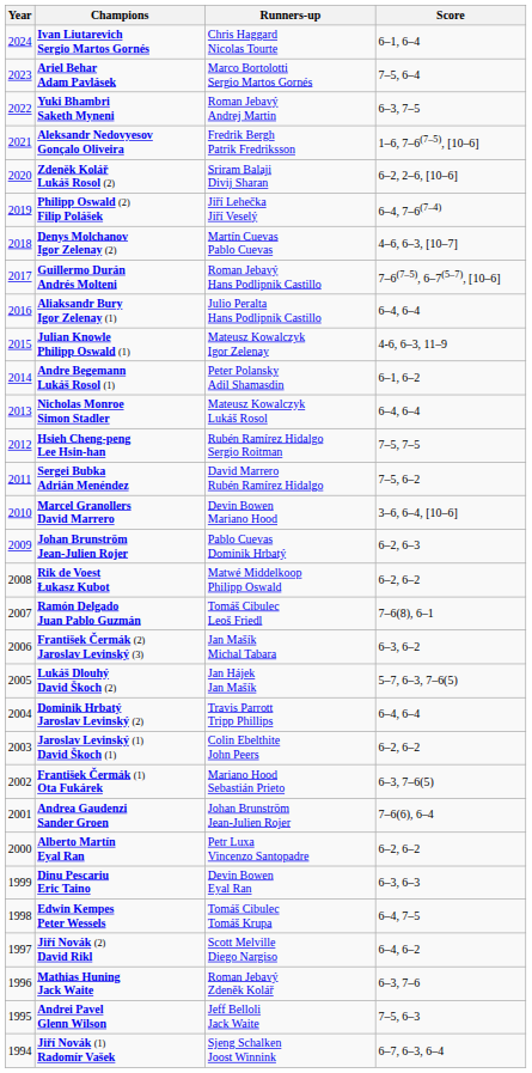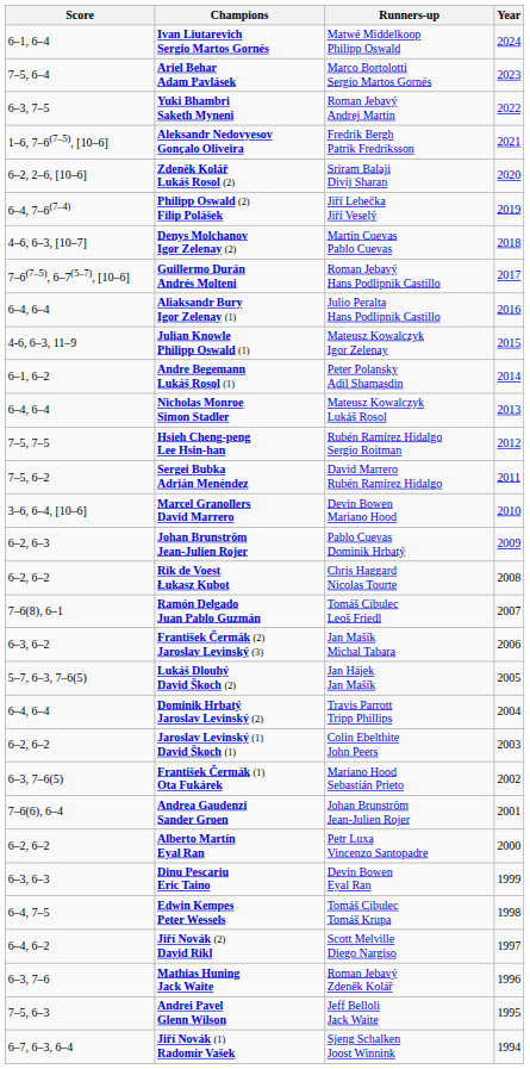 <table class="wikitable" style="font-size:90%">
 <tr>
-<th>Year</th>
+<th width="175">Score</th>
 <th width="200">Champions</th>
 <th width="200">Runners-up</th>
-<th width="175">Score</th>
+<th>Year</th>
 </tr>
 <tr>
+<td>6–1, 6–4</td>
+<td> <strong><a href='#'>Ivan Liutarevich</a></strong><br> <strong><a href='#'>Sergio Martos Gornés</a></strong></td>
+<td> <a href='#'>Matwé Middelkoop</a><br> <a href='#'>Philipp Oswald</a></td>
 <td><a href='#'>2024</a></td>
-<td> <strong><a href='#'>Ivan Liutarevich</a></strong><br> <strong><a href='#'>Sergio Martos Gornés</a></strong></td>
-<td> <a href='#'>Chris Haggard</a> <br>  <a href='#'>Nicolas Tourte</a></td>
-<td>6–1, 6–4</td>
 </tr>
 <tr>
-<td><a href='#'>2023</a></td>
+<td>7–5, 6–4</td>
 <td> <strong><a href='#'>Ariel Behar</a></strong><br> <strong><a href='#'>Adam Pavlásek</a></strong></td>
 <td> <a href='#'>Marco Bortolotti</a><br> <a href='#'>Sergio Martos Gornés</a></td>
-<td>7–5, 6–4</td>
+<td><a href='#'>2023</a></td>
 </tr>
 <tr>
-<td><a href='#'>2022</a></td>
+<td>6–3, 7–5</td>
 <td> <strong><a href='#'>Yuki Bhambri</a></strong><br> <strong><a href='#'>Saketh Myneni</a></strong></td>
 <td> <a href='#'>Roman Jebavý</a><br> <a href='#'>Andrej Martin</a></td>
-<td>6–3, 7–5</td>
+<td><a href='#'>2022</a></td>
 </tr>
 <tr>
-<td><a href='#'>2021</a></td>
+<td>1–6, 7–6<sup>(7–5)</sup>, [10–6]</td>
 <td> <strong><a href='#'>Aleksandr Nedovyesov</a></strong><br> <strong><a href='#'>Gonçalo Oliveira</a></strong></td>
 <td> <a href='#'>Fredrik Bergh</a> <br>  <a href='#'>Patrik Fredriksson</a></td>
-<td>1–6, 7–6<sup>(7–5)</sup>, [10–6]</td>
+<td><a href='#'>2021</a></td>
 </tr>
 <tr>
-<td><a href='#'>2020</a></td>
+<td>6–2, 2–6, [10–6]</td>
 <td> <strong><a href='#'>Zdeněk Kolář</a></strong><br> <strong><a href='#'>Lukáš Rosol</a></strong> <small>(2)</small></td>
 <td> <a href='#'>Sriram Balaji</a><br> <a href='#'>Divij Sharan</a></td>
-<td>6–2, 2–6, [10–6]</td>
+<td><a href='#'>2020</a></td>
 </tr>
 <tr>
-<td><a href='#'>2019</a></td>
+<td>6–4, 7–6<sup>(7–4)</sup></td>
 <td> <strong><a href='#'>Philipp Oswald</a></strong> <small>(2)</small><br> <strong><a href='#'>Filip Polášek</a></strong></td>
 <td> <a href='#'>Jiří Lehečka</a><br> <a href='#'>Jiří Veselý</a></td>
-<td>6–4, 7–6<sup>(7–4)</sup></td>
+<td><a href='#'>2019</a></td>
 </tr>
 <tr>
-<td><a href='#'>2018</a></td>
+<td>4–6, 6–3, [10–7]</td>
 <td> <strong><a href='#'>Denys Molchanov</a></strong><br> <strong><a href='#'>Igor Zelenay</a></strong> <small>(2)</small></td>
 <td> <a href='#'>Martín Cuevas</a><br> <a href='#'>Pablo Cuevas</a></td>
-<td>4–6, 6–3, [10–7]</td>
+<td><a href='#'>2018</a></td>
 </tr>
 <tr>
-<td><a href='#'>2017</a></td>
+<td>7–6<sup>(7–5)</sup>, 6–7<sup>(5–7)</sup>, [10–6]</td>
 <td> <strong><a href='#'>Guillermo Durán</a></strong><br> <strong><a href='#'>Andrés Molteni</a></strong></td>
 <td> <a href='#'>Roman Jebavý</a><br> <a href='#'>Hans Podlipnik Castillo</a></td>
-<td>7–6<sup>(7–5)</sup>, 6–7<sup>(5–7)</sup>, [10–6]</td>
+<td><a href='#'>2017</a></td>
 </tr>
 <tr>
-<td><a href='#'>2016</a></td>
+<td>6–4, 6–4</td>
 <td> <strong><a href='#'>Aliaksandr Bury</a></strong><br> <strong><a href='#'>Igor Zelenay</a></strong> <small>(1)</small></td>
 <td> <a href='#'>Julio Peralta</a> <br>  <a href='#'>Hans Podlipnik Castillo</a></td>
-<td>6–4, 6–4</td>
+<td><a href='#'>2016</a></td>
 </tr>
 <tr>
-<td><a href='#'>2015</a></td>
+<td>4-6, 6–3, 11–9</td>
 <td> <strong><a href='#'>Julian Knowle</a></strong><br> <strong><a href='#'>Philipp Oswald</a></strong> <small>(1)</small></td>
 <td> <a href='#'>Mateusz Kowalczyk</a><br> <a href='#'>Igor Zelenay</a></td>
-<td>4-6, 6–3, 11–9</td>
+<td><a href='#'>2015</a></td>
 </tr>
 <tr>
-<td><a href='#'>2014</a></td>
+<td>6–1, 6–2</td>
 <td> <strong><a href='#'>Andre Begemann</a></strong><br> <strong><a href='#'>Lukáš Rosol</a></strong> <small>(1)</small></td>
 <td> <a href='#'>Peter Polansky</a><br> <a href='#'>Adil Shamasdin</a></td>
-<td>6–1, 6–2</td>
+<td><a href='#'>2014</a></td>
 </tr>
 <tr>
-<td><a href='#'>2013</a></td>
+<td>6–4, 6–4</td>
 <td> <strong><a href='#'>Nicholas Monroe</a></strong><br> <strong><a href='#'>Simon Stadler</a></strong></td>
 <td> <a href='#'>Mateusz Kowalczyk</a><br> <a href='#'>Lukáš Rosol</a></td>
-<td>6–4, 6–4</td>
+<td><a href='#'>2013</a></td>
 </tr>
 <tr>
-<td><a href='#'>2012</a></td>
+<td>7–5, 7–5</td>
 <td> <strong><a href='#'>Hsieh Cheng-peng</a></strong><br> <strong><a href='#'>Lee Hsin-han</a></strong></td>
 <td> <a href='#'>Rubén Ramírez Hidalgo</a> <br>  <a href='#'>Sergio Roitman</a></td>
-<td>7–5, 7–5</td>
+<td><a href='#'>2012</a></td>
 </tr>
 <tr>
-<td><a href='#'>2011</a></td>
+<td>7–5, 6–2</td>
 <td> <strong><a href='#'>Sergei Bubka</a></strong><br> <strong><a href='#'>Adrián Menéndez</a></strong></td>
 <td> <a href='#'>David Marrero</a><br> <a href='#'>Rubén Ramírez Hidalgo</a></td>
-<td>7–5, 6–2</td>
+<td><a href='#'>2011</a></td>
 </tr>
 <tr>
-<td><a href='#'>2010</a></td>
+<td>3–6, 6–4, [10–6]</td>
 <td> <strong><a href='#'>Marcel Granollers</a></strong><br> <strong><a href='#'>David Marrero</a></strong></td>
 <td> <a href='#'>Devin Bowen</a> <br>  <a href='#'>Mariano Hood</a></td>
-<td>3–6, 6–4, [10–6]</td>
+<td><a href='#'>2010</a></td>
 </tr>
 <tr>
-<td><a href='#'>2009</a></td>
+<td>6–2, 6–3</td>
 <td> <strong><a href='#'>Johan Brunström</a></strong><br> <strong><a href='#'>Jean-Julien Rojer</a></strong></td>
 <td> <a href='#'>Pablo Cuevas</a><br> <a href='#'>Dominik Hrbatý</a></td>
-<td>6–2, 6–3</td>
+<td><a href='#'>2009</a></td>
 </tr>
 <tr>
+<td>6–2, 6–2</td>
+<td> <strong><a href='#'>Rik de Voest</a></strong> <br>  <strong><a href='#'>Łukasz Kubot</a></strong></td>
+<td> <a href='#'>Chris Haggard</a> <br>  <a href='#'>Nicolas Tourte</a></td>
 <td>2008</td>
-<td> <strong><a href='#'>Rik de Voest</a></strong> <br>  <strong><a href='#'>Łukasz Kubot</a></strong></td>
-<td> <a href='#'>Matwé Middelkoop</a><br> <a href='#'>Philipp Oswald</a></td>
-<td>6–2, 6–2</td>
 </tr>
 <tr>
-<td>2007</td>
+<td>7–6(8), 6–1</td>
 <td> <strong><a href='#'>Ramón Delgado</a></strong> <br>  <strong><a href='#'>Juan Pablo Guzmán</a></strong></td>
 <td> <a href='#'>Tomáš Cibulec</a> <br>  <a href='#'>Leoš Friedl</a></td>
-<td>7–6(8), 6–1</td>
+<td>2007</td>
 </tr>
 <tr>
-<td>2006</td>
+<td>6–3, 6–2</td>
 <td> <strong><a href='#'>František Čermák</a></strong> <small>(2)</small><br>  <strong><a href='#'>Jaroslav Levinský</a></strong> <small>(3)</small></td>
 <td> <a href='#'>Jan Mašík</a> <br>  <a href='#'>Michal Tabara</a></td>
-<td>6–3, 6–2</td>
+<td>2006</td>
 </tr>
 <tr>
-<td>2005</td>
+<td>5–7, 6–3, 7–6(5)</td>
 <td> <strong><a href='#'>Lukáš Dlouhý</a></strong> <br>  <strong><a href='#'>David Škoch</a></strong> <small>(2)</small></td>
 <td> <a href='#'>Jan Hájek</a> <br>  <a href='#'>Jan Mašík</a></td>
-<td>5–7, 6–3, 7–6(5)</td>
+<td>2005</td>
 </tr>
 <tr>
-<td>2004</td>
+<td>6–4, 6–4</td>
 <td> <strong><a href='#'>Dominik Hrbatý</a></strong> <br>  <strong><a href='#'>Jaroslav Levinský</a></strong> <small>(2)</small></td>
 <td> <a href='#'>Travis Parrott</a> <br>  <a href='#'>Tripp Phillips</a></td>
-<td>6–4, 6–4</td>
+<td>2004</td>
 </tr>
 <tr>
-<td>2003</td>
+<td>6–2, 6–2</td>
 <td> <strong><a href='#'>Jaroslav Levinský</a></strong> <small>(1)</small><br>  <strong><a href='#'>David Škoch</a></strong> <small>(1)</small></td>
 <td> <a href='#'>Colin Ebelthite</a><br> <a href='#'>John Peers</a></td>
-<td>6–2, 6–2</td>
+<td>2003</td>
 </tr>
 <tr>
-<td>2002</td>
+<td>6–3, 7–6(5)</td>
 <td> <strong><a href='#'>František Čermák</a></strong> <small>(1)</small><br>  <strong><a href='#'>Ota Fukárek</a></strong></td>
 <td> <a href='#'>Mariano Hood</a> <br>  <a href='#'>Sebastián Prieto</a></td>
-<td>6–3, 7–6(5)</td>
+<td>2002</td>
 </tr>
 <tr>
-<td>2001</td>
+<td>7–6(6), 6–4</td>
 <td> <strong><a href='#'>Andrea Gaudenzi</a></strong> <br>  <strong><a href='#'>Sander Groen</a></strong></td>
 <td> <a href='#'>Johan Brunström</a><br> <a href='#'>Jean-Julien Rojer</a></td>
-<td>7–6(6), 6–4</td>
+<td>2001</td>
 </tr>
 <tr>
-<td>2000</td>
+<td>6–2, 6–2</td>
 <td> <strong><a href='#'>Alberto Martín</a></strong> <br>  <strong><a href='#'>Eyal Ran</a></strong></td>
 <td> <a href='#'>Petr Luxa</a> <br>  <a href='#'>Vincenzo Santopadre</a></td>
-<td>6–2, 6–2</td>
+<td>2000</td>
 </tr>
 <tr>
-<td>1999</td>
+<td>6–3, 6–3</td>
 <td> <strong><a href='#'>Dinu Pescariu</a></strong> <br>  <strong><a href='#'>Eric Taino</a></strong></td>
 <td> <a href='#'>Devin Bowen</a> <br>  <a href='#'>Eyal Ran</a></td>
-<td>6–3, 6–3</td>
+<td>1999</td>
 </tr>
 <tr>
-<td>1998</td>
+<td>6–4, 7–5</td>
 <td> <strong><a href='#'>Edwin Kempes</a></strong> <br>  <strong><a href='#'>Peter Wessels</a></strong></td>
 <td> <a href='#'>Tomáš Cibulec</a> <br>  <a href='#'>Tomáš Krupa</a></td>
-<td>6–4, 7–5</td>
+<td>1998</td>
 </tr>
 <tr>
-<td>1997</td>
+<td>6–4, 6–2</td>
 <td> <strong><a href='#'>Jiří Novák</a></strong> <small>(2)</small><br>  <strong><a href='#'>David Rikl</a></strong></td>
 <td> <a href='#'>Scott Melville</a> <br>  <a href='#'>Diego Nargiso</a></td>
-<td>6–4, 6–2</td>
+<td>1997</td>
 </tr>
 <tr>
-<td>1996</td>
+<td>6–3, 7–6</td>
 <td> <strong><a href='#'>Mathias Huning</a></strong> <br>  <strong><a href='#'>Jack Waite</a></strong></td>
 <td> <a href='#'>Roman Jebavý</a><br> <a href='#'>Zdeněk Kolář</a></td>
-<td>6–3, 7–6</td>
+<td>1996</td>
 </tr>
 <tr>
-<td>1995</td>
+<td>7–5, 6–3</td>
 <td> <strong><a href='#'>Andrei Pavel</a></strong> <br>  <strong><a href='#'>Glenn Wilson</a></strong></td>
 <td> <a href='#'>Jeff Belloli</a> <br>  <a href='#'>Jack Waite</a></td>
-<td>7–5, 6–3</td>
+<td>1995</td>
 </tr>
 <tr>
-<td>1994</td>
+<td>6–7, 6–3, 6–4</td>
 <td> <strong><a href='#'>Jiří Novák</a></strong> <small>(1)</small><br>  <strong><a href='#'>Radomír Vašek</a></strong></td>
 <td> <a href='#'>Sjeng Schalken</a> <br>  <a href='#'>Joost Winnink</a></td>
-<td>6–7, 6–3, 6–4</td>
+<td>1994</td>
 </tr>
 </table>
